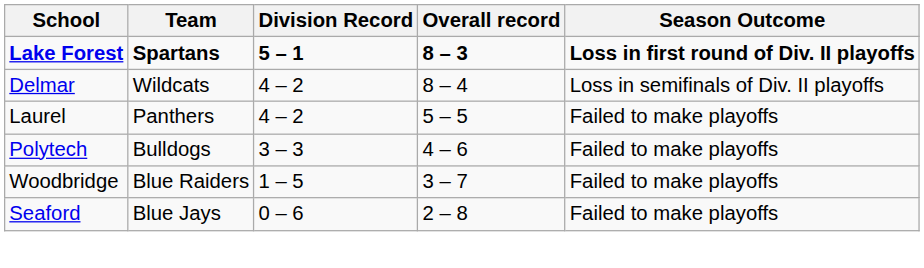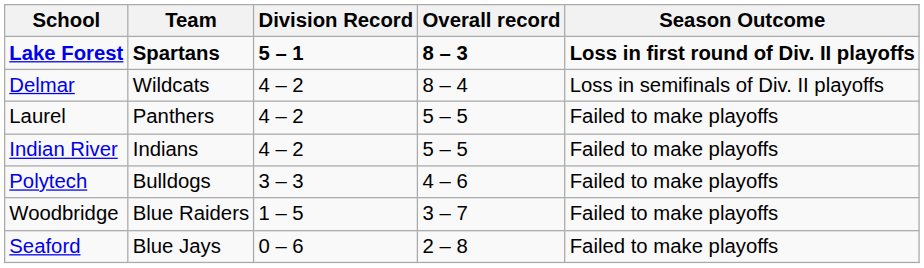 <table class="wikitable mw-collapsible mw-collapsed">
 <tr>
 <th>School</th>
 <th>Team</th>
 <th>Division Record</th>
 <th>Overall record</th>
 <th>Season Outcome</th>
 </tr>
 <tr>
 <td><strong><a href='#'>Lake Forest</a></strong></td>
 <td><strong>Spartans </strong></td>
 <td><strong>5 – 1</strong></td>
 <td><strong>8 – 3</strong></td>
 <td><strong> Loss in first round of Div. II playoffs </strong></td>
 </tr>
 <tr>
 <td><a href='#'>Delmar</a></td>
 <td>Wildcats</td>
 <td>4 – 2</td>
 <td>8 – 4</td>
 <td>Loss in semifinals of Div. II playoffs</td>
 </tr>
 <tr>
 <td>Laurel</td>
 <td>Panthers</td>
 <td>4 – 2</td>
 <td>5 – 5</td>
 <td>Failed to make playoffs</td>
 </tr>
 <tr>
+<td><a href='#'>Indian River</a></td>
+<td>Indians</td>
+<td>4 – 2</td>
+<td>5 – 5</td>
+<td>Failed to make playoffs</td>
+</tr>
+<tr>
 <td><a href='#'>Polytech</a></td>
 <td>Bulldogs</td>
 <td>3 – 3</td>
 <td>4 – 6</td>
 <td>Failed to make playoffs</td>
 </tr>
 <tr>
 <td>Woodbridge</td>
 <td>Blue Raiders</td>
 <td>1 – 5</td>
 <td>3 – 7</td>
 <td>Failed to make playoffs</td>
 </tr>
 <tr>
 <td><a href='#'>Seaford</a></td>
 <td>Blue Jays</td>
 <td>0 – 6</td>
 <td>2 – 8</td>
 <td>Failed to make playoffs</td>
 </tr>
 </table>
